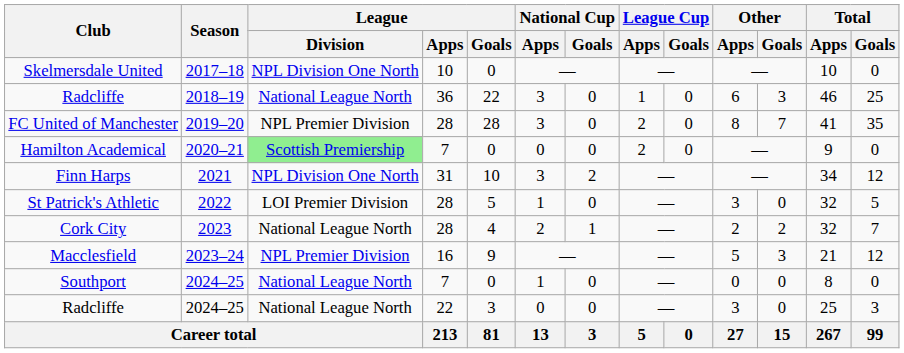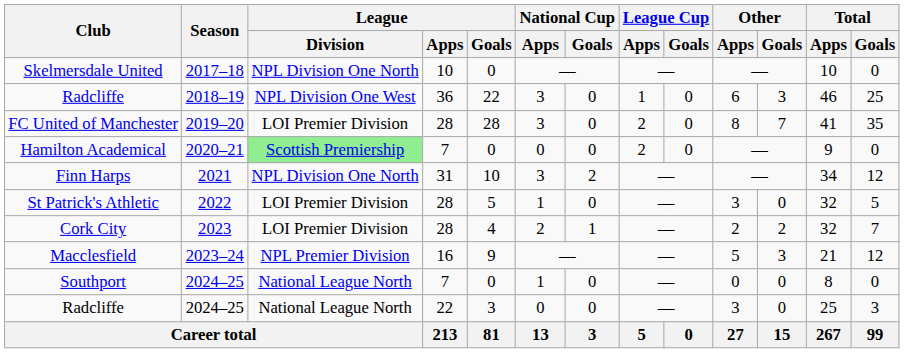 <table class="wikitable" style="text-align:center">
 <tr>
 <th rowspan="2">Club</th>
 <th rowspan="2">Season</th>
 <th colspan="3">League</th>
 <th colspan="2">National Cup</th>
 <th colspan="2"><a href='#'>League Cup</a></th>
 <th colspan="2">Other</th>
 <th colspan="2">Total</th>
 </tr>
 <tr>
 <th>Division</th>
 <th>Apps</th>
 <th>Goals</th>
 <th>Apps</th>
 <th>Goals</th>
 <th>Apps</th>
 <th>Goals</th>
 <th>Apps</th>
 <th>Goals</th>
 <th>Apps</th>
 <th>Goals</th>
 </tr>
 <tr>
 <td><a href='#'>Skelmersdale United</a></td>
 <td><a href='#'>2017–18</a></td>
 <td><a href='#'>NPL Division One North</a></td>
 <td>10</td>
 <td>0</td>
 <td colspan=2>—</td>
 <td colspan=2>—</td>
 <td colspan=2>—</td>
 <td>10</td>
 <td>0</td>
 </tr>
 <tr>
 <td><a href='#'>Radcliffe</a></td>
 <td><a href='#'>2018–19</a></td>
-<td><a href='#'>National League North</a></td>
+<td><a href='#'>NPL Division One West</a></td>
 <td>36</td>
 <td>22</td>
 <td>3</td>
 <td>0</td>
 <td>1</td>
 <td>0</td>
 <td>6</td>
 <td>3</td>
 <td>46</td>
 <td>25</td>
 </tr>
 <tr>
 <td><a href='#'>FC United of Manchester</a></td>
 <td><a href='#'>2019–20</a></td>
-<td>NPL Premier Division</td>
+<td>LOI Premier Division</td>
 <td>28</td>
 <td>28</td>
 <td>3</td>
 <td>0</td>
 <td>2</td>
 <td>0</td>
 <td>8</td>
 <td>7</td>
 <td>41</td>
 <td>35</td>
 </tr>
 <tr>
 <td><a href='#'>Hamilton Academical</a></td>
 <td><a href='#'>2020–21</a></td>
 <td style="background: lightgreen;"><a href='#'>Scottish Premiership</a></td>
 <td>7</td>
 <td>0</td>
 <td>0</td>
 <td>0</td>
 <td>2</td>
 <td>0</td>
 <td colspan=2>—</td>
 <td>9</td>
 <td>0</td>
 </tr>
 <tr>
 <td><a href='#'>Finn Harps</a></td>
 <td><a href='#'>2021</a></td>
 <td><a href='#'>NPL Division One North</a></td>
 <td>31</td>
 <td>10</td>
 <td>3</td>
 <td>2</td>
 <td colspan=2>—</td>
 <td colspan=2>—</td>
 <td>34</td>
 <td>12</td>
 </tr>
 <tr>
 <td><a href='#'>St Patrick's Athletic</a></td>
 <td><a href='#'>2022</a></td>
 <td>LOI Premier Division</td>
 <td>28</td>
 <td>5</td>
 <td>1</td>
 <td>0</td>
 <td colspan=2>—</td>
 <td>3</td>
 <td>0</td>
 <td>32</td>
 <td>5</td>
 </tr>
 <tr>
 <td><a href='#'>Cork City</a></td>
 <td><a href='#'>2023</a></td>
-<td>National League North</td>
+<td>LOI Premier Division</td>
 <td>28</td>
 <td>4</td>
 <td>2</td>
 <td>1</td>
 <td colspan=2>—</td>
 <td>2</td>
 <td>2</td>
 <td>32</td>
 <td>7</td>
 </tr>
 <tr>
 <td><a href='#'>Macclesfield</a></td>
 <td><a href='#'>2023–24</a></td>
 <td><a href='#'>NPL Premier Division</a></td>
 <td>16</td>
 <td>9</td>
 <td colspan=2>—</td>
 <td colspan=2>—</td>
 <td>5</td>
 <td>3</td>
 <td>21</td>
 <td>12</td>
 </tr>
 <tr>
 <td><a href='#'>Southport</a></td>
 <td><a href='#'>2024–25</a></td>
 <td><a href='#'>National League North</a></td>
 <td>7</td>
 <td>0</td>
 <td>1</td>
 <td>0</td>
 <td colspan=2>—</td>
 <td>0</td>
 <td>0</td>
 <td>8</td>
 <td>0</td>
 </tr>
 <tr>
 <td>Radcliffe</td>
 <td>2024–25</td>
 <td>National League North</td>
 <td>22</td>
 <td>3</td>
 <td>0</td>
 <td>0</td>
 <td colspan="2">—</td>
 <td>3</td>
 <td>0</td>
 <td>25</td>
 <td>3</td>
 </tr>
 <tr>
 <th colspan="3">Career total</th>
 <th>213</th>
 <th>81</th>
 <th>13</th>
 <th>3</th>
 <th>5</th>
 <th>0</th>
 <th>27</th>
 <th>15</th>
 <th>267</th>
 <th>99</th>
 </tr>
 </table>
